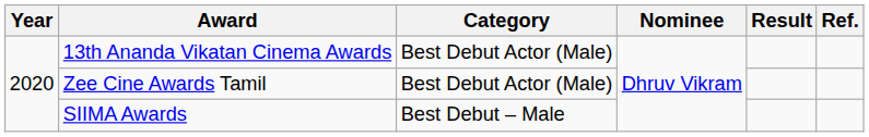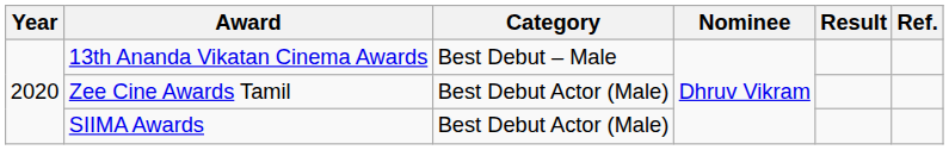 <table class="wikitable sortable">
 <tr>
 <th>Year</th>
 <th>Award</th>
 <th>Category</th>
 <th>Nominee</th>
 <th>Result</th>
 <th scope="col" class="unsortable">Ref.</th>
 </tr>
 <tr>
 <td rowspan="4">2020</td>
 <td><a href='#'>13th Ananda Vikatan Cinema Awards</a></td>
-<td>Best Debut Actor (Male)</td>
+<td>Best Debut – Male</td>
 <td rowspan="4"><a href='#'>Dhruv Vikram</a></td>
 <td></td>
 <td style="text-align:center;"></td>
 </tr>
 <tr>
 <td><a href='#'>Zee Cine Awards</a> Tamil</td>
 <td>Best Debut Actor (Male)</td>
 <td></td>
 <td style="text-align:center;"></td>
 </tr>
 <tr>
 <td><a href='#'>SIIMA Awards</a></td>
-<td>Best Debut – Male</td>
+<td>Best Debut Actor (Male)</td>
 <td></td>
 </tr>
 </table>
